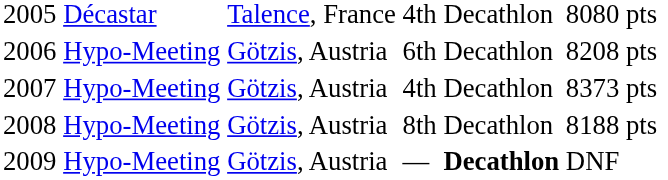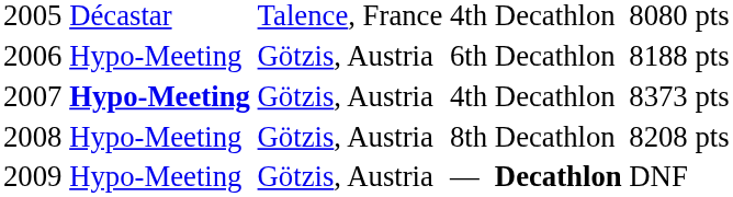 <table>
 <tr>
 <td>2005</td>
 <td><a href='#'>Décastar</a></td>
 <td><a href='#'>Talence</a>, France</td>
 <td>4th</td>
 <td>Decathlon</td>
 <td>8080 pts</td>
 </tr>
 <tr>
 <td>2006</td>
 <td><a href='#'>Hypo-Meeting</a></td>
 <td><a href='#'>Götzis</a>, Austria</td>
 <td>6th</td>
 <td>Decathlon</td>
-<td>8208 pts</td>
+<td>8188 pts</td>
 </tr>
 <tr>
 <td>2007</td>
-<td><a href='#'>Hypo-Meeting</a></td>
+<td><strong><a href='#'>Hypo-Meeting</a></strong></td>
 <td><a href='#'>Götzis</a>, Austria</td>
 <td>4th</td>
 <td>Decathlon</td>
 <td>8373 pts</td>
 </tr>
 <tr>
 <td>2008</td>
 <td><a href='#'>Hypo-Meeting</a></td>
 <td><a href='#'>Götzis</a>, Austria</td>
 <td>8th</td>
 <td>Decathlon</td>
-<td>8188 pts</td>
+<td>8208 pts</td>
 </tr>
 <tr>
 <td>2009</td>
 <td><a href='#'>Hypo-Meeting</a></td>
 <td><a href='#'>Götzis</a>, Austria</td>
 <td>—</td>
 <td><strong>Decathlon</strong></td>
 <td>DNF</td>
 </tr>
 </table>
